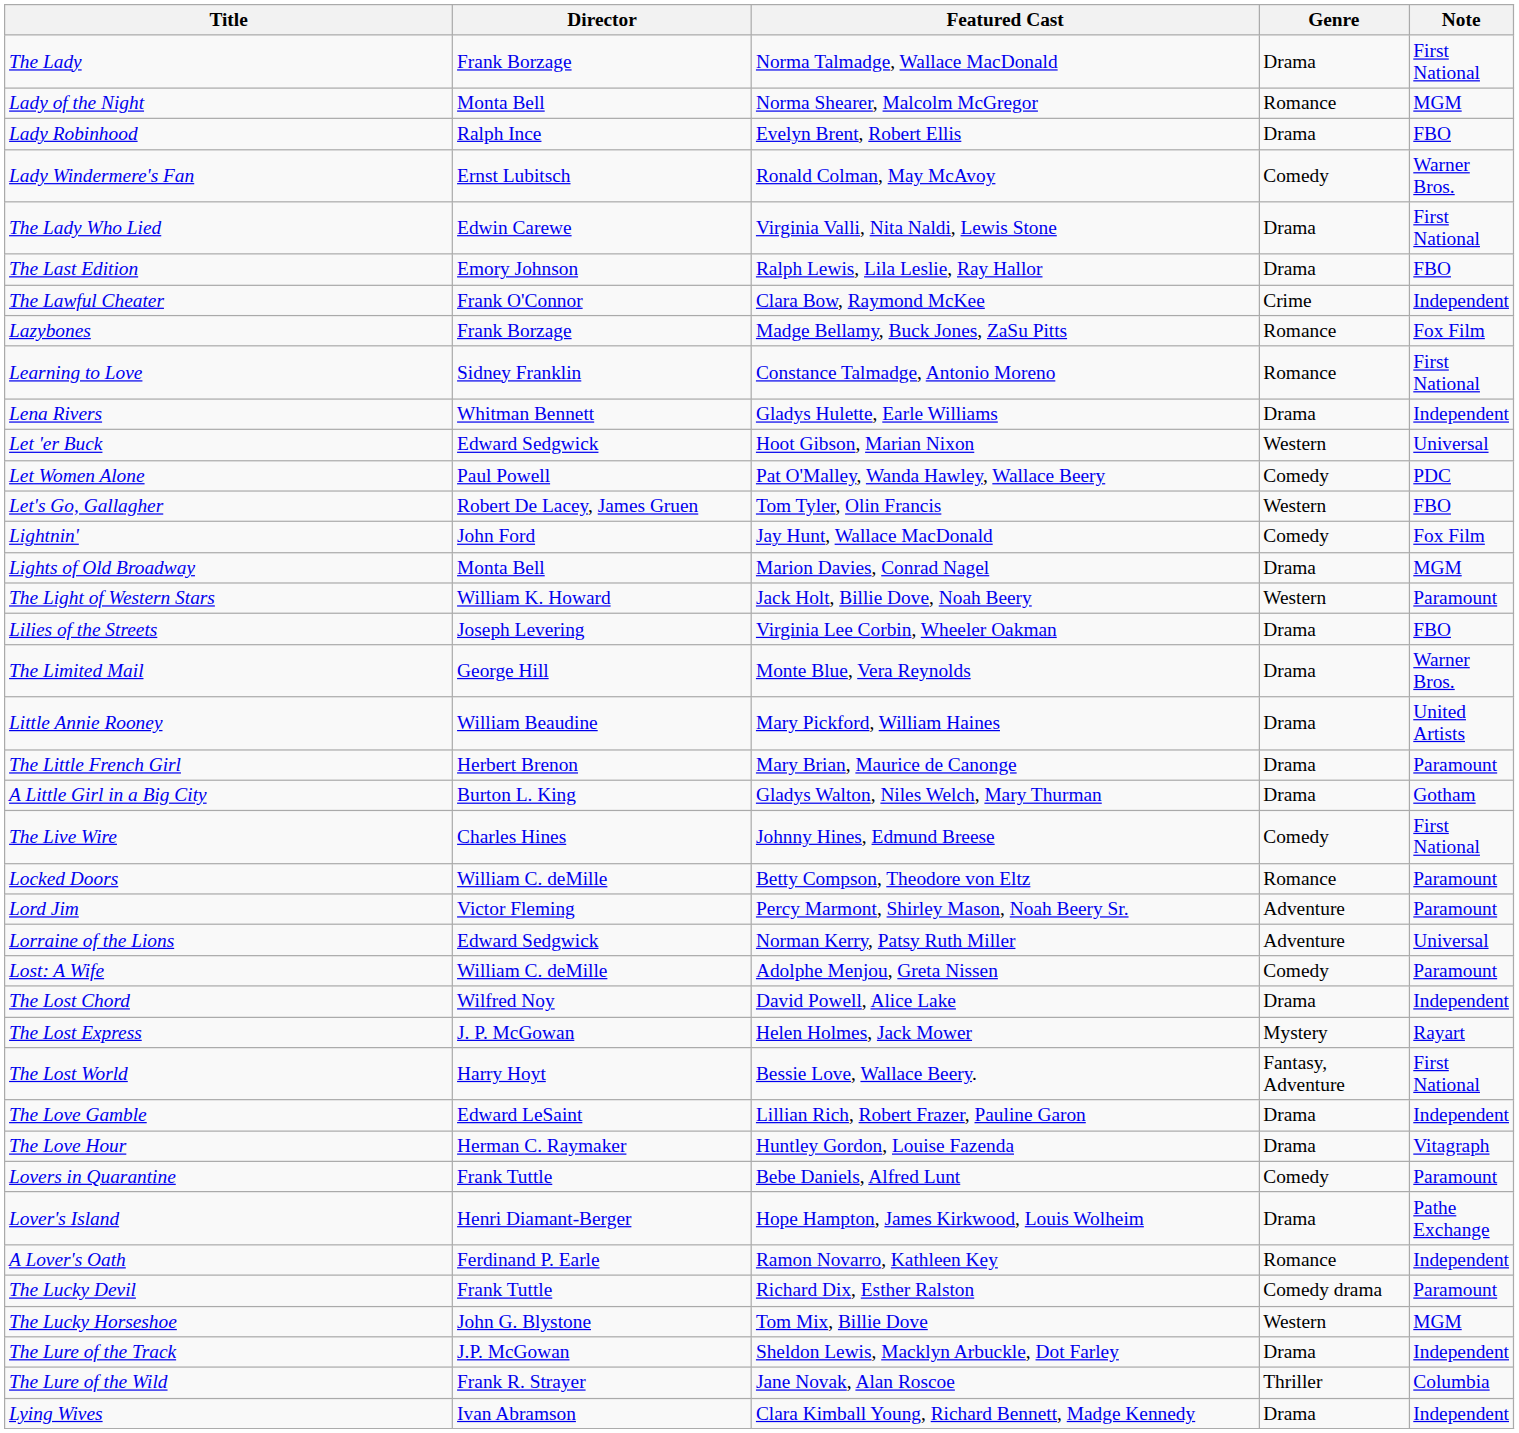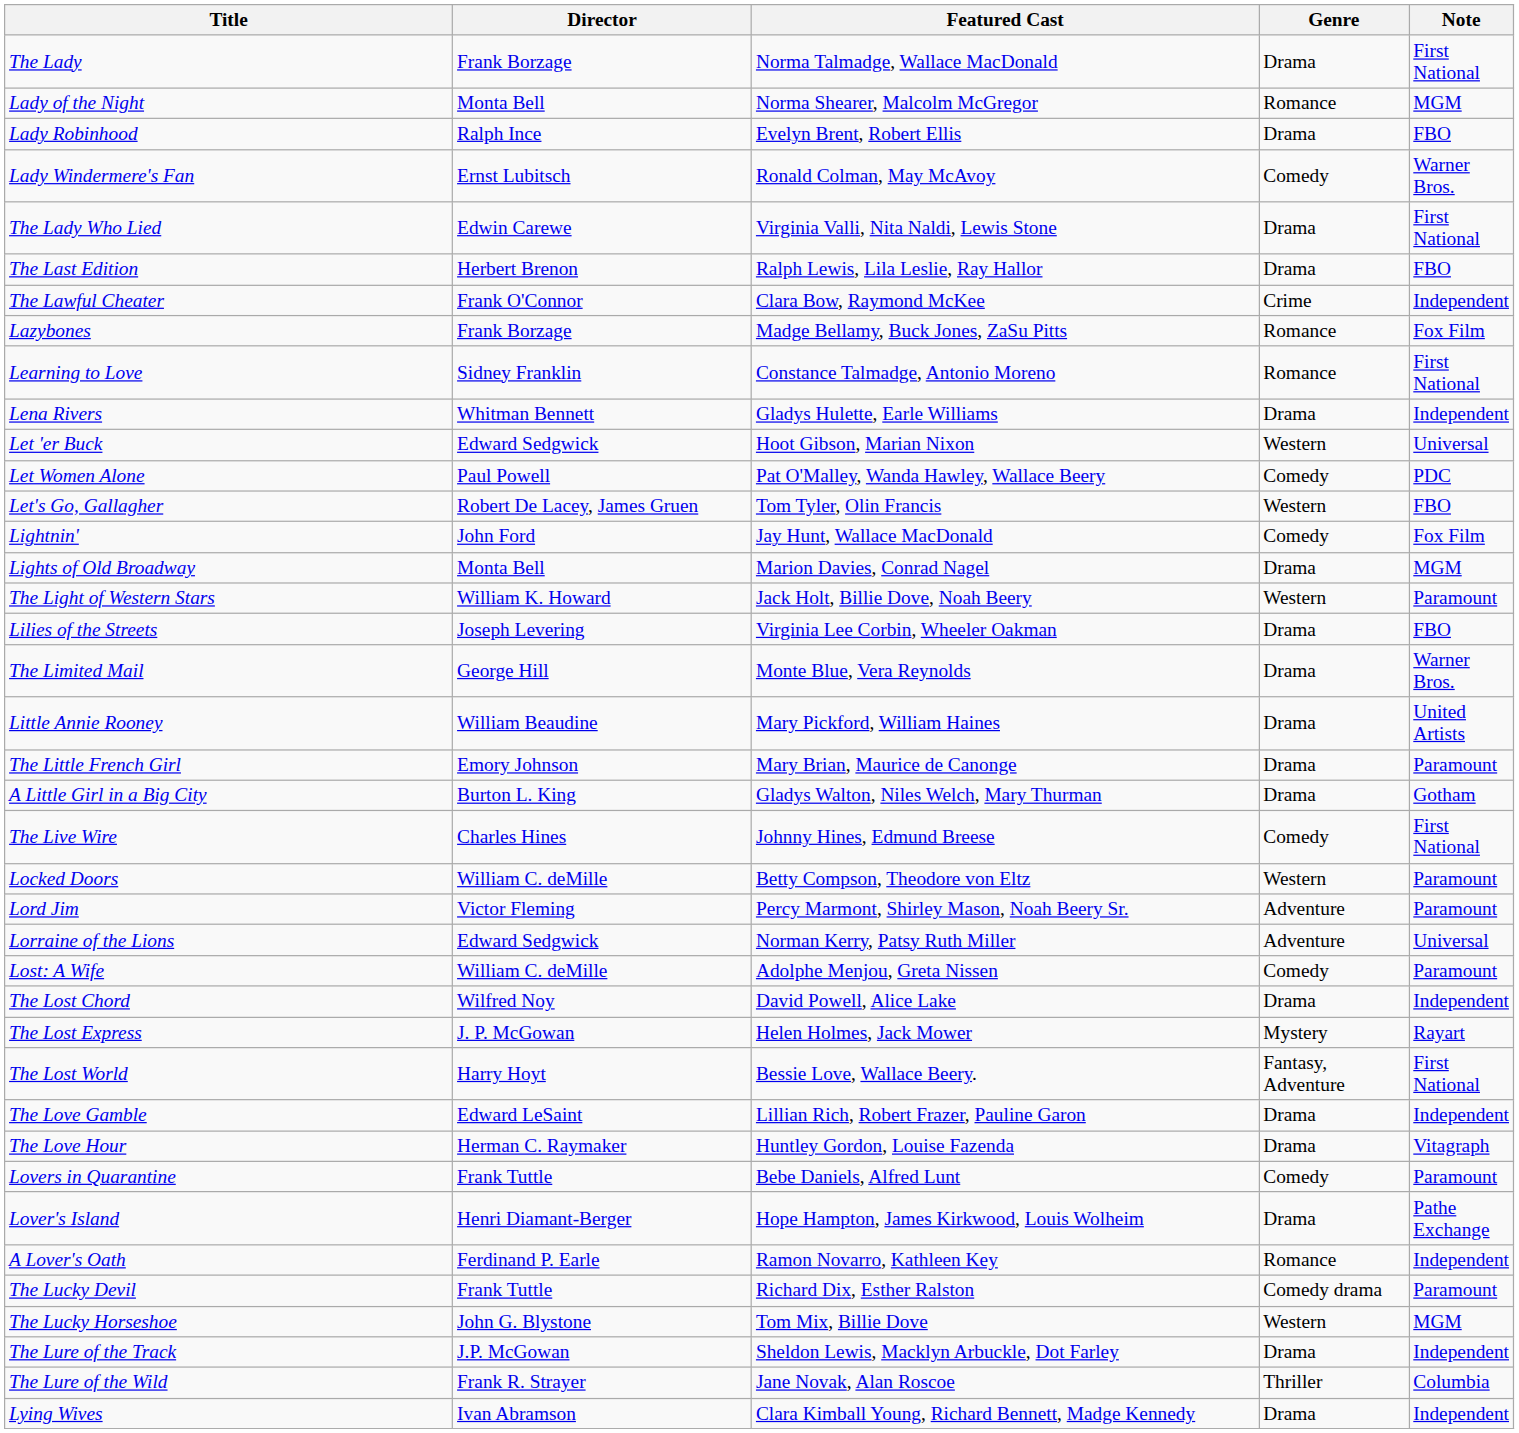 <table class="wikitable">
 <tr>
 <th style="width:30%;">Title</th>
 <th style="width:20%;">Director</th>
 <th style="width:34%;">Featured Cast</th>
 <th style="width:10%;">Genre</th>
 <th style="width:10%;">Note</th>
 </tr>
 <tr>
 <td><em><a href='#'>The Lady</a></em></td>
 <td><a href='#'>Frank Borzage</a></td>
 <td><a href='#'>Norma Talmadge</a>, <a href='#'>Wallace MacDonald</a></td>
 <td>Drama</td>
 <td><a href='#'>First National</a></td>
 </tr>
 <tr>
 <td><em><a href='#'>Lady of the Night</a></em></td>
 <td><a href='#'>Monta Bell</a></td>
 <td><a href='#'>Norma Shearer</a>, <a href='#'>Malcolm McGregor</a></td>
 <td>Romance</td>
 <td><a href='#'>MGM</a></td>
 </tr>
 <tr>
 <td><em><a href='#'>Lady Robinhood</a></em></td>
 <td><a href='#'>Ralph Ince</a></td>
 <td><a href='#'>Evelyn Brent</a>, <a href='#'>Robert Ellis</a></td>
 <td>Drama</td>
 <td><a href='#'>FBO</a></td>
 </tr>
 <tr>
 <td><em><a href='#'>Lady Windermere's Fan</a></em></td>
 <td><a href='#'>Ernst Lubitsch</a></td>
 <td><a href='#'>Ronald Colman</a>, <a href='#'>May McAvoy</a></td>
 <td>Comedy</td>
 <td><a href='#'>Warner Bros.</a></td>
 </tr>
 <tr>
 <td><em><a href='#'>The Lady Who Lied</a></em></td>
 <td><a href='#'>Edwin Carewe</a></td>
 <td><a href='#'>Virginia Valli</a>, <a href='#'>Nita Naldi</a>, <a href='#'>Lewis Stone</a></td>
 <td>Drama</td>
 <td><a href='#'>First National</a></td>
 </tr>
 <tr>
 <td><em><a href='#'>The Last Edition</a></em></td>
-<td><a href='#'>Emory Johnson</a></td>
+<td><a href='#'>Herbert Brenon</a></td>
 <td><a href='#'>Ralph Lewis</a>, <a href='#'>Lila Leslie</a>, <a href='#'>Ray Hallor</a></td>
 <td>Drama</td>
 <td><a href='#'>FBO</a></td>
 </tr>
 <tr>
 <td><em><a href='#'>The Lawful Cheater</a></em></td>
 <td><a href='#'>Frank O'Connor</a></td>
 <td><a href='#'>Clara Bow</a>, <a href='#'>Raymond McKee</a></td>
 <td>Crime</td>
 <td><a href='#'>Independent</a></td>
 </tr>
 <tr>
 <td><em><a href='#'>Lazybones</a></em></td>
 <td><a href='#'>Frank Borzage</a></td>
 <td><a href='#'>Madge Bellamy</a>, <a href='#'>Buck Jones</a>, <a href='#'>ZaSu Pitts</a></td>
 <td>Romance</td>
 <td><a href='#'>Fox Film</a></td>
 </tr>
 <tr>
 <td><em><a href='#'>Learning to Love</a></em></td>
 <td><a href='#'>Sidney Franklin</a></td>
 <td><a href='#'>Constance Talmadge</a>, <a href='#'>Antonio Moreno</a></td>
 <td>Romance</td>
 <td><a href='#'>First National</a></td>
 </tr>
 <tr>
 <td><em><a href='#'>Lena Rivers</a></em></td>
 <td><a href='#'>Whitman Bennett</a></td>
 <td><a href='#'>Gladys Hulette</a>, <a href='#'>Earle Williams</a></td>
 <td>Drama</td>
 <td><a href='#'>Independent</a></td>
 </tr>
 <tr>
 <td><em><a href='#'>Let 'er Buck</a></em></td>
 <td><a href='#'>Edward Sedgwick</a></td>
 <td><a href='#'>Hoot Gibson</a>, <a href='#'>Marian Nixon</a></td>
 <td>Western</td>
 <td><a href='#'>Universal</a></td>
 </tr>
 <tr>
 <td><em><a href='#'>Let Women Alone</a></em></td>
 <td><a href='#'>Paul Powell</a></td>
 <td><a href='#'>Pat O'Malley</a>, <a href='#'>Wanda Hawley</a>, <a href='#'>Wallace Beery</a></td>
 <td>Comedy</td>
 <td><a href='#'>PDC</a></td>
 </tr>
 <tr>
 <td><em><a href='#'>Let's Go, Gallagher</a></em></td>
 <td><a href='#'>Robert De Lacey</a>, <a href='#'>James Gruen</a></td>
 <td><a href='#'>Tom Tyler</a>, <a href='#'>Olin Francis</a></td>
 <td>Western</td>
 <td><a href='#'>FBO</a></td>
 </tr>
 <tr>
 <td><em><a href='#'>Lightnin'</a></em></td>
 <td><a href='#'>John Ford</a></td>
 <td><a href='#'>Jay Hunt</a>, <a href='#'>Wallace MacDonald</a></td>
 <td>Comedy</td>
 <td><a href='#'>Fox Film</a></td>
 </tr>
 <tr>
 <td><em><a href='#'>Lights of Old Broadway</a></em></td>
 <td><a href='#'>Monta Bell</a></td>
 <td><a href='#'>Marion Davies</a>, <a href='#'>Conrad Nagel</a></td>
 <td>Drama</td>
 <td><a href='#'>MGM</a></td>
 </tr>
 <tr>
 <td><em><a href='#'>The Light of Western Stars</a></em></td>
 <td><a href='#'>William K. Howard</a></td>
 <td><a href='#'>Jack Holt</a>, <a href='#'>Billie Dove</a>, <a href='#'>Noah Beery</a></td>
 <td>Western</td>
 <td><a href='#'>Paramount</a></td>
 </tr>
 <tr>
 <td><em><a href='#'>Lilies of the Streets</a></em></td>
 <td><a href='#'>Joseph Levering</a></td>
 <td><a href='#'>Virginia Lee Corbin</a>, <a href='#'>Wheeler Oakman</a></td>
 <td>Drama</td>
 <td><a href='#'>FBO</a></td>
 </tr>
 <tr>
 <td><em><a href='#'>The Limited Mail</a></em></td>
 <td><a href='#'>George Hill</a></td>
 <td><a href='#'>Monte Blue</a>, <a href='#'>Vera Reynolds</a></td>
 <td>Drama</td>
 <td><a href='#'>Warner Bros.</a></td>
 </tr>
 <tr>
 <td><em><a href='#'>Little Annie Rooney</a></em></td>
 <td><a href='#'>William Beaudine</a></td>
 <td><a href='#'>Mary Pickford</a>, <a href='#'>William Haines</a></td>
 <td>Drama</td>
 <td><a href='#'>United Artists</a></td>
 </tr>
 <tr>
 <td><em><a href='#'>The Little French Girl</a></em></td>
-<td><a href='#'>Herbert Brenon</a></td>
+<td><a href='#'>Emory Johnson</a></td>
 <td><a href='#'>Mary Brian</a>, <a href='#'>Maurice de Canonge</a></td>
 <td>Drama</td>
 <td><a href='#'>Paramount</a></td>
 </tr>
 <tr>
 <td><em><a href='#'>A Little Girl in a Big City</a></em></td>
 <td><a href='#'>Burton L. King</a></td>
 <td><a href='#'>Gladys Walton</a>, <a href='#'>Niles Welch</a>, <a href='#'>Mary Thurman</a></td>
 <td>Drama</td>
 <td><a href='#'>Gotham</a></td>
 </tr>
 <tr>
 <td><em><a href='#'>The Live Wire</a></em></td>
 <td><a href='#'>Charles Hines</a></td>
 <td><a href='#'>Johnny Hines</a>, <a href='#'>Edmund Breese</a></td>
 <td>Comedy</td>
 <td><a href='#'>First National</a></td>
 </tr>
 <tr>
 <td><em><a href='#'>Locked Doors</a></em></td>
 <td><a href='#'>William C. deMille</a></td>
 <td><a href='#'>Betty Compson</a>, <a href='#'>Theodore von Eltz</a></td>
-<td>Romance</td>
+<td>Western</td>
 <td><a href='#'>Paramount</a></td>
 </tr>
 <tr>
 <td><em><a href='#'>Lord Jim</a></em></td>
 <td><a href='#'>Victor Fleming</a></td>
 <td><a href='#'>Percy Marmont</a>, <a href='#'>Shirley Mason</a>, <a href='#'>Noah Beery Sr.</a></td>
 <td>Adventure</td>
 <td><a href='#'>Paramount</a></td>
 </tr>
 <tr>
 <td><em><a href='#'>Lorraine of the Lions</a></em></td>
 <td><a href='#'>Edward Sedgwick</a></td>
 <td><a href='#'>Norman Kerry</a>, <a href='#'>Patsy Ruth Miller</a></td>
 <td>Adventure</td>
 <td><a href='#'>Universal</a></td>
 </tr>
 <tr>
 <td><em><a href='#'>Lost: A Wife</a></em></td>
 <td><a href='#'>William C. deMille</a></td>
 <td><a href='#'>Adolphe Menjou</a>, <a href='#'>Greta Nissen</a></td>
 <td>Comedy</td>
 <td><a href='#'>Paramount</a></td>
 </tr>
 <tr>
 <td><em><a href='#'>The Lost Chord</a></em></td>
 <td><a href='#'>Wilfred Noy</a></td>
 <td><a href='#'>David Powell</a>, <a href='#'>Alice Lake</a></td>
 <td>Drama</td>
 <td><a href='#'>Independent</a></td>
 </tr>
 <tr>
 <td><em><a href='#'>The Lost Express</a></em></td>
 <td><a href='#'>J. P. McGowan</a></td>
 <td><a href='#'>Helen Holmes</a>, <a href='#'>Jack Mower</a></td>
 <td>Mystery</td>
 <td><a href='#'>Rayart</a></td>
 </tr>
 <tr>
 <td><em><a href='#'>The Lost World</a></em></td>
 <td><a href='#'>Harry Hoyt</a></td>
 <td><a href='#'>Bessie Love</a>, <a href='#'>Wallace Beery</a>.</td>
 <td>Fantasy, Adventure</td>
 <td><a href='#'>First National</a></td>
 </tr>
 <tr>
 <td><em><a href='#'>The Love Gamble</a></em></td>
 <td><a href='#'>Edward LeSaint</a></td>
 <td><a href='#'>Lillian Rich</a>, <a href='#'>Robert Frazer</a>, <a href='#'>Pauline Garon</a></td>
 <td>Drama</td>
 <td><a href='#'>Independent</a></td>
 </tr>
 <tr>
 <td><em><a href='#'>The Love Hour</a></em></td>
 <td><a href='#'>Herman C. Raymaker</a></td>
 <td><a href='#'>Huntley Gordon</a>, <a href='#'>Louise Fazenda</a></td>
 <td>Drama</td>
 <td><a href='#'>Vitagraph</a></td>
 </tr>
 <tr>
 <td><em><a href='#'>Lovers in Quarantine</a></em></td>
 <td><a href='#'>Frank Tuttle</a></td>
 <td><a href='#'>Bebe Daniels</a>, <a href='#'>Alfred Lunt</a></td>
 <td>Comedy</td>
 <td><a href='#'>Paramount</a></td>
 </tr>
 <tr>
 <td><em><a href='#'>Lover's Island</a></em></td>
 <td><a href='#'>Henri Diamant-Berger</a></td>
 <td><a href='#'>Hope Hampton</a>, <a href='#'>James Kirkwood</a>, <a href='#'>Louis Wolheim</a></td>
 <td>Drama</td>
 <td><a href='#'>Pathe Exchange</a></td>
 </tr>
 <tr>
 <td><em><a href='#'>A Lover's Oath</a></em></td>
 <td><a href='#'>Ferdinand P. Earle</a></td>
 <td><a href='#'>Ramon Novarro</a>, <a href='#'>Kathleen Key</a></td>
 <td>Romance</td>
 <td><a href='#'>Independent</a></td>
 </tr>
 <tr>
 <td><em><a href='#'>The Lucky Devil</a></em></td>
 <td><a href='#'>Frank Tuttle</a></td>
 <td><a href='#'>Richard Dix</a>, <a href='#'>Esther Ralston</a></td>
 <td>Comedy drama</td>
 <td><a href='#'>Paramount</a></td>
 </tr>
 <tr>
 <td><em><a href='#'>The Lucky Horseshoe</a></em></td>
 <td><a href='#'>John G. Blystone</a></td>
 <td><a href='#'>Tom Mix</a>, <a href='#'>Billie Dove</a></td>
 <td>Western</td>
 <td><a href='#'>MGM</a></td>
 </tr>
 <tr>
 <td><em><a href='#'>The Lure of the Track</a></em></td>
 <td><a href='#'>J.P. McGowan</a></td>
 <td><a href='#'>Sheldon Lewis</a>, <a href='#'>Macklyn Arbuckle</a>, <a href='#'>Dot Farley</a></td>
 <td>Drama</td>
 <td><a href='#'>Independent</a></td>
 </tr>
 <tr>
 <td><em><a href='#'>The Lure of the Wild</a></em></td>
 <td><a href='#'>Frank R. Strayer</a></td>
 <td><a href='#'>Jane Novak</a>, <a href='#'>Alan Roscoe</a></td>
 <td>Thriller</td>
 <td><a href='#'>Columbia</a></td>
 </tr>
 <tr>
 <td><em><a href='#'>Lying Wives</a></em></td>
 <td><a href='#'>Ivan Abramson</a></td>
 <td><a href='#'>Clara Kimball Young</a>, <a href='#'>Richard Bennett</a>, <a href='#'>Madge Kennedy</a></td>
 <td>Drama</td>
 <td><a href='#'>Independent</a></td>
 </tr>
 <tr>
 </tr>
 </table>
